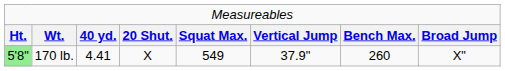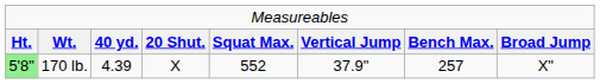 <table class="wikitable">
 <tr>
 <td colspan="10" align="center"><em>Measureables</em></td>
 </tr>
 <tr>
 <th><a href='#'>Ht.</a></th>
 <th><a href='#'>Wt.</a></th>
 <th><a href='#'>40 yd.</a></th>
 <th><a href='#'>20 Shut.</a></th>
 <th><a href='#'>Squat Max.</a></th>
 <th><a href='#'>Vertical Jump</a></th>
 <th><a href='#'>Bench Max.</a></th>
 <th><a href='#'>Broad Jump</a></th>
 </tr>
 <tr>
 <td ALIGN="center" style="background: lightgreen;">5'8"</td>
 <td ALIGN="center">170 lb.</td>
-<td ALIGN="center">4.41</td>
+<td ALIGN="center">4.39</td>
 <td ALIGN="center">X</td>
-<td ALIGN="center">549</td>
+<td ALIGN="center">552</td>
 <td ALIGN="center">37.9"</td>
-<td ALIGN="center">260</td>
+<td ALIGN="center">257</td>
 <td ALIGN="center">X"</td>
 </tr>
 </table>
